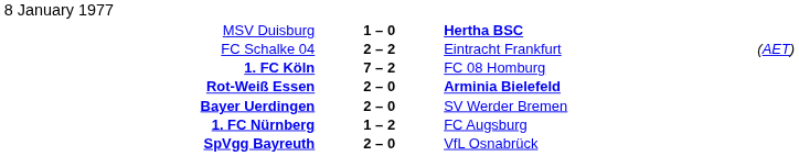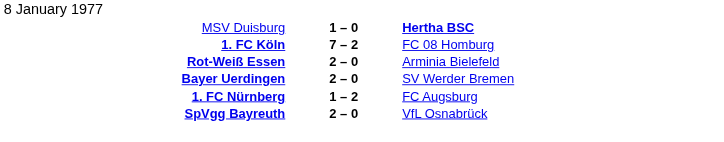 <table width=100% cellspacing=1>
 <tr>
 <th width=25%></th>
 <th width=10%></th>
 <th width=25%></th>
 <th></th>
 </tr>
 <tr>
 <td>8 January 1977</td>
 </tr>
 <tr style=font-size:90%>
 <td align=right><a href='#'>MSV Duisburg</a></td>
 <td align=center><strong>1 – 0</strong></td>
 <td><strong><a href='#'>Hertha BSC</a></strong></td>
 </tr>
 <tr style=font-size:90%>
-<td align=right><a href='#'>FC Schalke 04</a></td>
-<td align=center><strong>2 – 2</strong></td>
-<td><a href='#'>Eintracht Frankfurt</a></td>
-<td><em>(<a href='#'>AET</a>)</em></td>
-</tr>
-<tr style=font-size:90%>
 <td align=right><strong><a href='#'>1. FC Köln</a></strong></td>
 <td align=center><strong>7 – 2</strong></td>
 <td><a href='#'>FC 08 Homburg</a></td>
 </tr>
 <tr style=font-size:90%>
 <td align=right><strong><a href='#'>Rot-Weiß Essen</a></strong></td>
 <td align=center><strong>2 – 0</strong></td>
-<td><strong><a href='#'>Arminia Bielefeld</a></strong></td>
+<td><a href='#'>Arminia Bielefeld</a></td>
 </tr>
 <tr style=font-size:90%>
 <td align=right><strong><a href='#'>Bayer Uerdingen</a></strong></td>
 <td align=center><strong>2 – 0</strong></td>
 <td><a href='#'>SV Werder Bremen</a></td>
 </tr>
 <tr style=font-size:90%>
 <td align=right><strong><a href='#'>1. FC Nürnberg</a></strong></td>
 <td align=center><strong>1 – 2</strong></td>
 <td><a href='#'>FC Augsburg</a></td>
 </tr>
 <tr style=font-size:90%>
 <td align=right><strong><a href='#'>SpVgg Bayreuth</a></strong></td>
 <td align=center><strong>2 – 0</strong></td>
 <td><a href='#'>VfL Osnabrück</a></td>
 </tr>
 </table>
